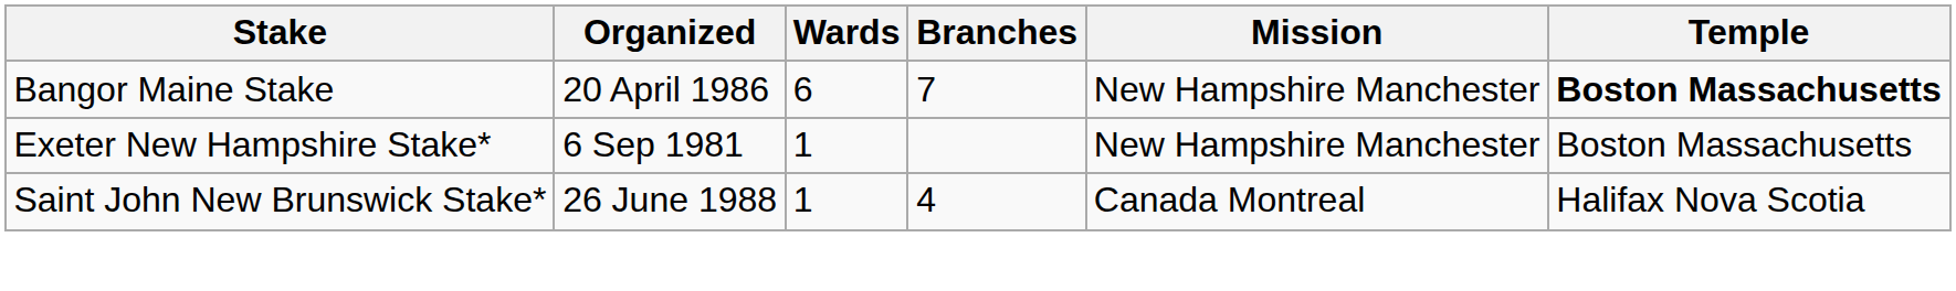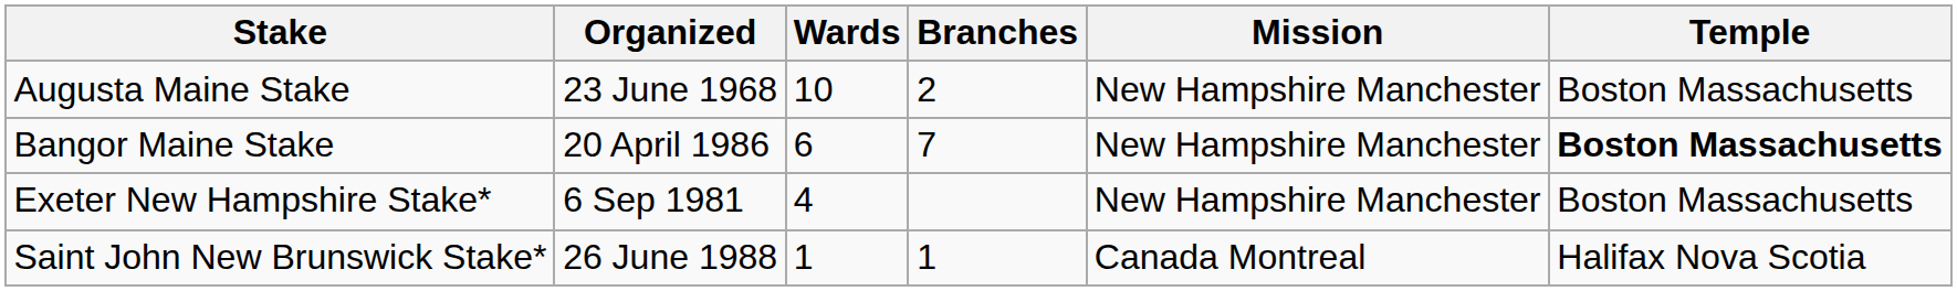 <table class="wikitable sortable">
 <tr>
 <th>Stake</th>
 <th data-sort-type=date>Organized</th>
 <th>Wards</th>
 <th>Branches</th>
 <th>Mission</th>
 <th>Temple</th>
+</tr>
+<tr>
+<td>Augusta Maine Stake</td>
+<td>23 June 1968</td>
+<td>10</td>
+<td>2</td>
+<td>New Hampshire Manchester</td>
+<td>Boston Massachusetts</td>
 </tr>
 <tr>
 <td>Bangor Maine Stake</td>
 <td>20 April 1986</td>
 <td>6</td>
 <td>7</td>
 <td>New Hampshire Manchester</td>
 <td><strong>Boston Massachusetts</strong></td>
 </tr>
 <tr>
 <td>Exeter New Hampshire Stake*</td>
 <td>6 Sep 1981</td>
-<td>1</td>
+<td>4</td>
 <td></td>
 <td>New Hampshire Manchester</td>
 <td>Boston Massachusetts</td>
 </tr>
 <tr>
 <td>Saint John New Brunswick Stake*</td>
 <td>26 June 1988</td>
 <td>1</td>
-<td>4</td>
+<td>1</td>
 <td>Canada Montreal</td>
 <td>Halifax Nova Scotia</td>
 </tr>
 </table>
